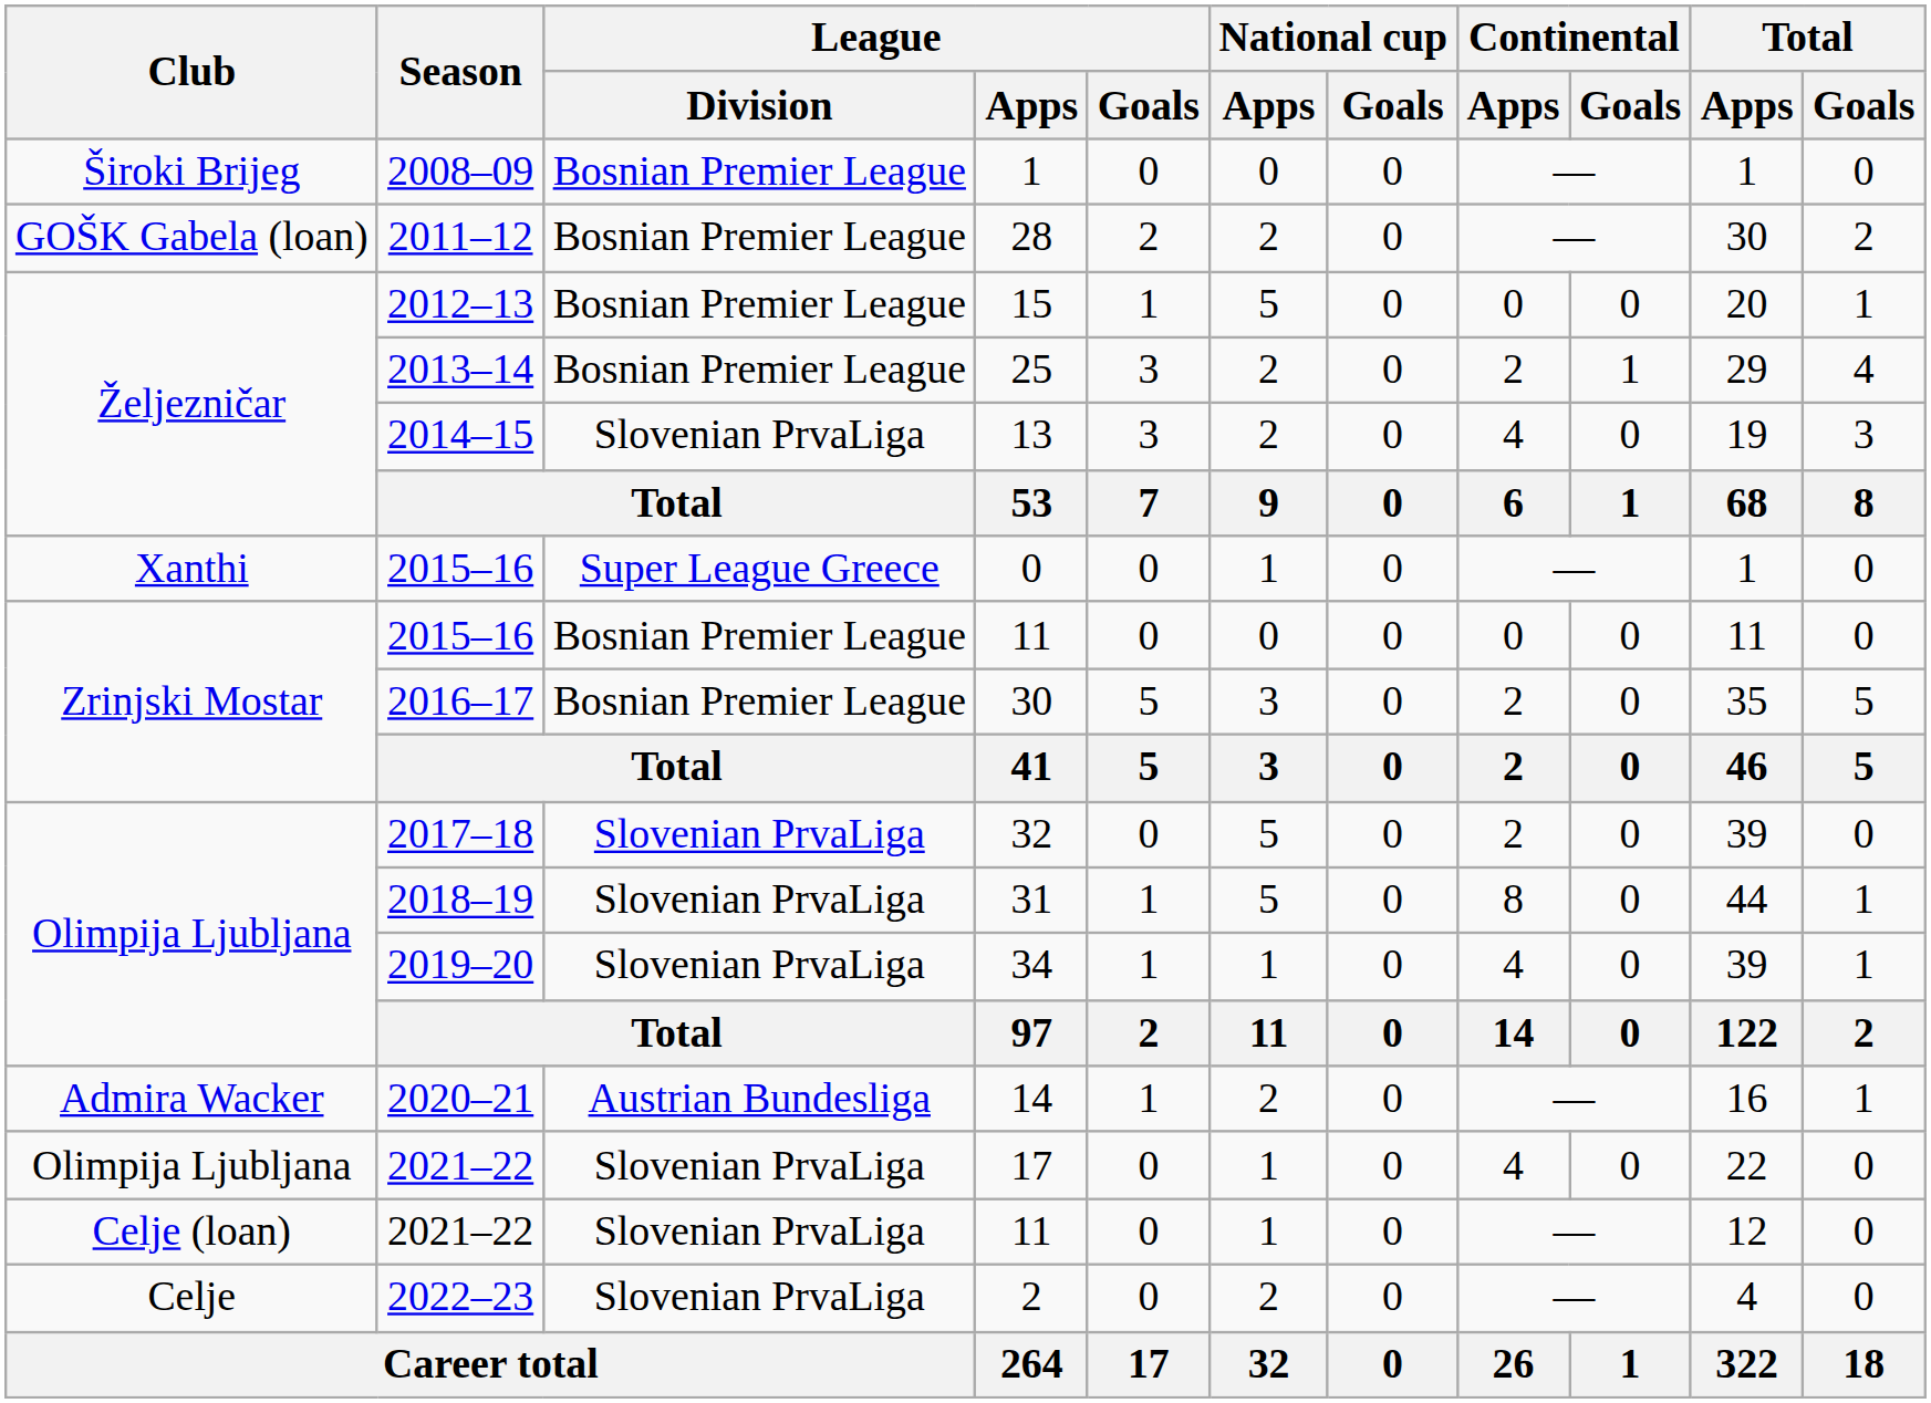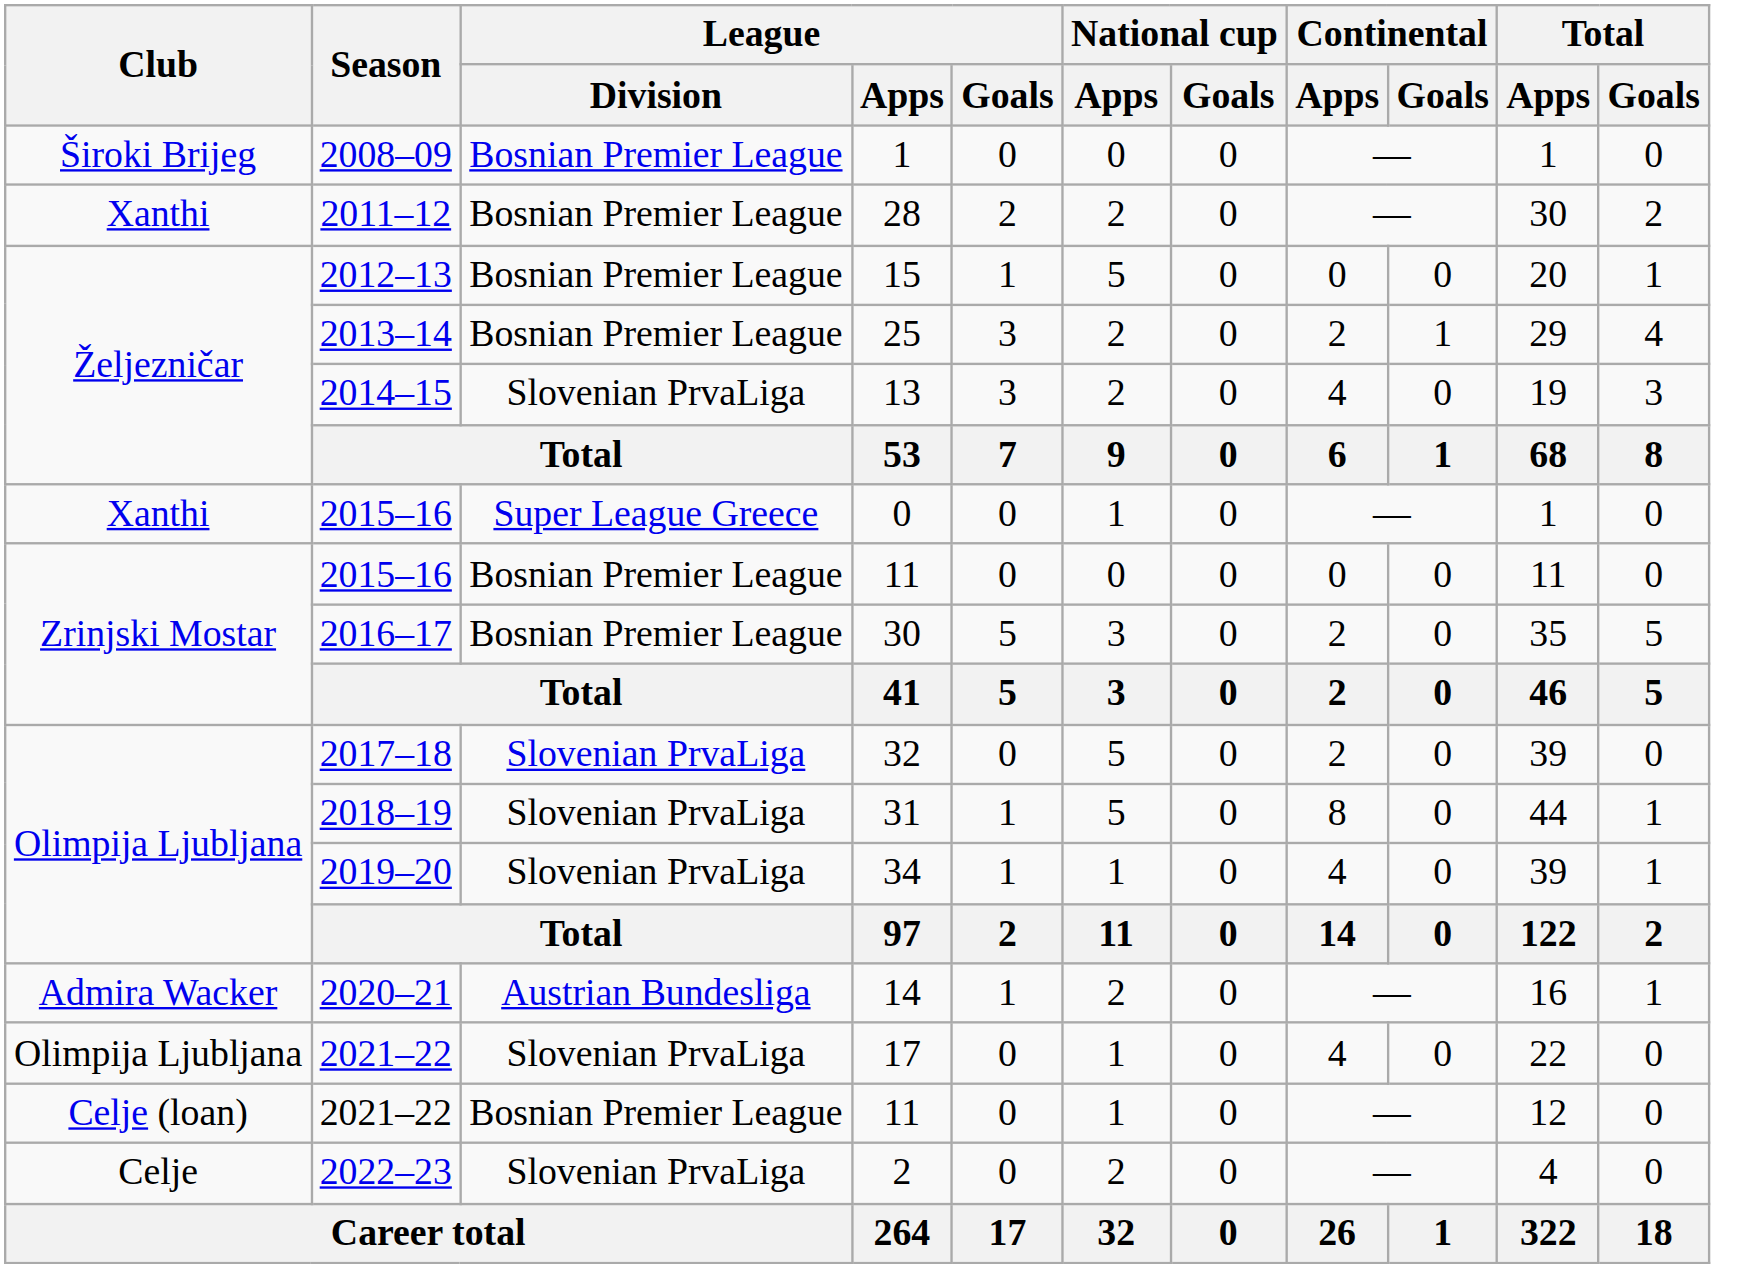 <table class=wikitable style="text-align: center">
 <tr>
 <th rowspan=2>Club</th>
 <th rowspan=2>Season</th>
 <th colspan=3>League</th>
 <th colspan=2>National cup</th>
 <th colspan=2>Continental</th>
 <th colspan=2>Total</th>
 </tr>
 <tr>
 <th>Division</th>
 <th>Apps</th>
 <th>Goals</th>
 <th>Apps</th>
 <th>Goals</th>
 <th>Apps</th>
 <th>Goals</th>
 <th>Apps</th>
 <th>Goals</th>
 </tr>
 <tr>
 <td><a href='#'>Široki Brijeg</a></td>
 <td><a href='#'>2008–09</a></td>
 <td><a href='#'>Bosnian Premier League</a></td>
 <td>1</td>
 <td>0</td>
 <td>0</td>
 <td>0</td>
 <td colspan=2>—</td>
 <td>1</td>
 <td>0</td>
 </tr>
 <tr>
-<td><a href='#'>GOŠK Gabela</a> (loan)</td>
+<td><a href='#'>Xanthi</a></td>
 <td><a href='#'>2011–12</a></td>
 <td>Bosnian Premier League</td>
 <td>28</td>
 <td>2</td>
 <td>2</td>
 <td>0</td>
 <td colspan=2>—</td>
 <td>30</td>
 <td>2</td>
 </tr>
 <tr>
 <td rowspan=4><a href='#'>Željezničar</a></td>
 <td><a href='#'>2012–13</a></td>
 <td>Bosnian Premier League</td>
 <td>15</td>
 <td>1</td>
 <td>5</td>
 <td>0</td>
 <td>0</td>
 <td>0</td>
 <td>20</td>
 <td>1</td>
 </tr>
 <tr>
 <td><a href='#'>2013–14</a></td>
 <td>Bosnian Premier League</td>
 <td>25</td>
 <td>3</td>
 <td>2</td>
 <td>0</td>
 <td>2</td>
 <td>1</td>
 <td>29</td>
 <td>4</td>
 </tr>
 <tr>
 <td><a href='#'>2014–15</a></td>
 <td>Slovenian PrvaLiga</td>
 <td>13</td>
 <td>3</td>
 <td>2</td>
 <td>0</td>
 <td>4</td>
 <td>0</td>
 <td>19</td>
 <td>3</td>
 </tr>
 <tr>
 <th colspan=2>Total</th>
 <th>53</th>
 <th>7</th>
 <th>9</th>
 <th>0</th>
 <th>6</th>
 <th>1</th>
 <th>68</th>
 <th>8</th>
 </tr>
 <tr>
 <td><a href='#'>Xanthi</a></td>
 <td><a href='#'>2015–16</a></td>
 <td><a href='#'>Super League Greece</a></td>
 <td>0</td>
 <td>0</td>
 <td>1</td>
 <td>0</td>
 <td colspan=2>—</td>
 <td>1</td>
 <td>0</td>
 </tr>
 <tr>
 <td rowspan=3><a href='#'>Zrinjski Mostar</a></td>
 <td><a href='#'>2015–16</a></td>
 <td>Bosnian Premier League</td>
 <td>11</td>
 <td>0</td>
 <td>0</td>
 <td>0</td>
 <td>0</td>
 <td>0</td>
 <td>11</td>
 <td>0</td>
 </tr>
 <tr>
 <td><a href='#'>2016–17</a></td>
 <td>Bosnian Premier League</td>
 <td>30</td>
 <td>5</td>
 <td>3</td>
 <td>0</td>
 <td>2</td>
 <td>0</td>
 <td>35</td>
 <td>5</td>
 </tr>
 <tr>
 <th colspan=2>Total</th>
 <th>41</th>
 <th>5</th>
 <th>3</th>
 <th>0</th>
 <th>2</th>
 <th>0</th>
 <th>46</th>
 <th>5</th>
 </tr>
 <tr>
 <td rowspan=4><a href='#'>Olimpija Ljubljana</a></td>
 <td><a href='#'>2017–18</a></td>
 <td><a href='#'>Slovenian PrvaLiga</a></td>
 <td>32</td>
 <td>0</td>
 <td>5</td>
 <td>0</td>
 <td>2</td>
 <td>0</td>
 <td>39</td>
 <td>0</td>
 </tr>
 <tr>
 <td><a href='#'>2018–19</a></td>
 <td>Slovenian PrvaLiga</td>
 <td>31</td>
 <td>1</td>
 <td>5</td>
 <td>0</td>
 <td>8</td>
 <td>0</td>
 <td>44</td>
 <td>1</td>
 </tr>
 <tr>
 <td><a href='#'>2019–20</a></td>
 <td>Slovenian PrvaLiga</td>
 <td>34</td>
 <td>1</td>
 <td>1</td>
 <td>0</td>
 <td>4</td>
 <td>0</td>
 <td>39</td>
 <td>1</td>
 </tr>
 <tr>
 <th colspan=2>Total</th>
 <th>97</th>
 <th>2</th>
 <th>11</th>
 <th>0</th>
 <th>14</th>
 <th>0</th>
 <th>122</th>
 <th>2</th>
 </tr>
 <tr>
 <td><a href='#'>Admira Wacker</a></td>
 <td><a href='#'>2020–21</a></td>
 <td><a href='#'>Austrian Bundesliga</a></td>
 <td>14</td>
 <td>1</td>
 <td>2</td>
 <td>0</td>
 <td colspan=2>—</td>
 <td>16</td>
 <td>1</td>
 </tr>
 <tr>
 <td>Olimpija Ljubljana</td>
 <td><a href='#'>2021–22</a></td>
 <td>Slovenian PrvaLiga</td>
 <td>17</td>
 <td>0</td>
 <td>1</td>
 <td>0</td>
 <td>4</td>
 <td>0</td>
 <td>22</td>
 <td>0</td>
 </tr>
 <tr>
 <td><a href='#'>Celje</a> (loan)</td>
 <td>2021–22</td>
-<td>Slovenian PrvaLiga</td>
+<td>Bosnian Premier League</td>
 <td>11</td>
 <td>0</td>
 <td>1</td>
 <td>0</td>
 <td colspan="2">—</td>
 <td>12</td>
 <td>0</td>
 </tr>
 <tr>
 <td>Celje</td>
 <td><a href='#'>2022–23</a></td>
 <td>Slovenian PrvaLiga</td>
 <td>2</td>
 <td>0</td>
 <td>2</td>
 <td>0</td>
 <td colspan="2">—</td>
 <td>4</td>
 <td>0</td>
 </tr>
 <tr>
 <th colspan=3>Career total</th>
 <th>264</th>
 <th>17</th>
 <th>32</th>
 <th>0</th>
 <th>26</th>
 <th>1</th>
 <th>322</th>
 <th>18</th>
 </tr>
 </table>
